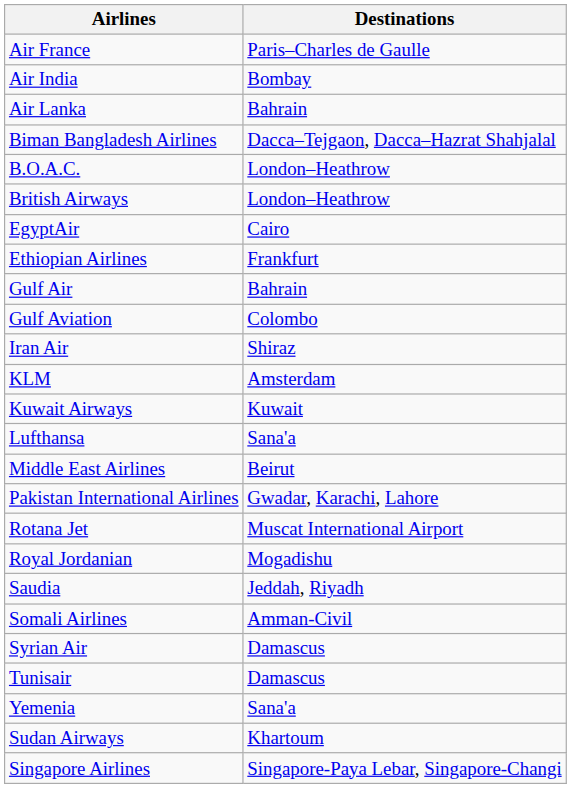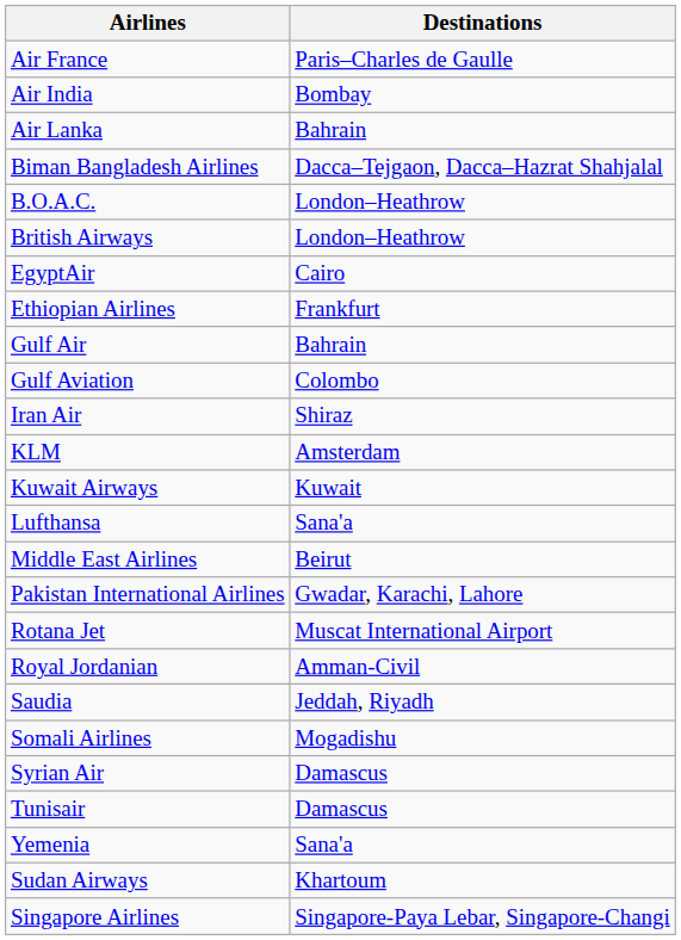 <table class="wikitable">
 <tr>
 <th>Airlines</th>
 <th>Destinations</th>
 </tr>
 <tr>
 <td><a href='#'>Air France</a></td>
 <td><a href='#'>Paris–Charles de Gaulle</a></td>
 </tr>
 <tr>
 <td><a href='#'>Air India</a></td>
 <td><a href='#'>Bombay</a></td>
 </tr>
 <tr>
 <td><a href='#'>Air Lanka</a></td>
 <td><a href='#'>Bahrain</a></td>
 </tr>
 <tr>
 <td><a href='#'>Biman Bangladesh Airlines</a></td>
 <td><a href='#'>Dacca–Tejgaon</a>, <a href='#'>Dacca–Hazrat Shahjalal</a></td>
 </tr>
 <tr>
 <td><a href='#'>B.O.A.C.</a></td>
 <td><a href='#'>London–Heathrow</a></td>
 </tr>
 <tr>
 <td><a href='#'>British Airways</a></td>
 <td><a href='#'>London–Heathrow</a></td>
 </tr>
 <tr>
 <td><a href='#'>EgyptAir</a></td>
 <td><a href='#'>Cairo</a></td>
 </tr>
 <tr>
 <td><a href='#'>Ethiopian Airlines</a></td>
 <td><a href='#'>Frankfurt</a></td>
 </tr>
 <tr>
 <td><a href='#'>Gulf Air</a></td>
 <td><a href='#'>Bahrain</a></td>
 </tr>
 <tr>
 <td><a href='#'>Gulf Aviation</a></td>
 <td><a href='#'>Colombo</a></td>
 </tr>
 <tr>
 <td><a href='#'>Iran Air</a></td>
 <td><a href='#'>Shiraz</a></td>
 </tr>
 <tr>
 <td><a href='#'>KLM</a></td>
 <td><a href='#'>Amsterdam</a></td>
 </tr>
 <tr>
 <td><a href='#'>Kuwait Airways</a></td>
 <td><a href='#'>Kuwait</a></td>
 </tr>
 <tr>
 <td><a href='#'>Lufthansa</a></td>
 <td><a href='#'>Sana'a</a></td>
 </tr>
 <tr>
 <td><a href='#'>Middle East Airlines</a></td>
 <td><a href='#'>Beirut</a></td>
 </tr>
 <tr>
 <td><a href='#'>Pakistan International Airlines</a></td>
 <td><a href='#'>Gwadar</a>, <a href='#'>Karachi</a>, <a href='#'>Lahore</a></td>
 </tr>
 <tr>
 <td><a href='#'>Rotana Jet</a></td>
 <td><a href='#'>Muscat International Airport</a></td>
 </tr>
 <tr>
 <td><a href='#'>Royal Jordanian</a></td>
-<td><a href='#'>Mogadishu</a></td>
+<td><a href='#'>Amman-Civil</a></td>
 </tr>
 <tr>
 <td><a href='#'>Saudia</a></td>
 <td><a href='#'>Jeddah</a>, <a href='#'>Riyadh</a></td>
 </tr>
 <tr>
 <td><a href='#'>Somali Airlines</a></td>
-<td><a href='#'>Amman-Civil</a></td>
+<td><a href='#'>Mogadishu</a></td>
 </tr>
 <tr>
 <td><a href='#'>Syrian Air</a></td>
 <td><a href='#'>Damascus</a></td>
 </tr>
 <tr>
 <td><a href='#'>Tunisair</a></td>
 <td><a href='#'>Damascus</a></td>
 </tr>
 <tr>
 <td><a href='#'>Yemenia</a></td>
 <td><a href='#'>Sana'a</a></td>
 </tr>
 <tr>
 <td><a href='#'>Sudan Airways</a></td>
 <td><a href='#'>Khartoum</a></td>
 </tr>
 <tr>
 <td><a href='#'>Singapore Airlines</a></td>
 <td><a href='#'>Singapore-Paya Lebar</a>, <a href='#'>Singapore-Changi</a></td>
 </tr>
 </table>
